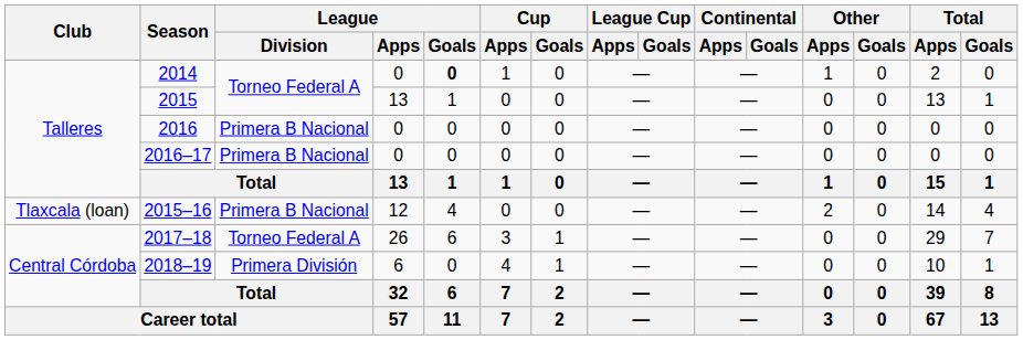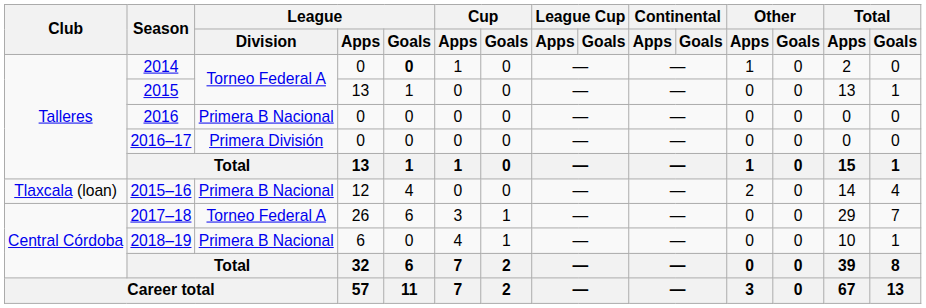 <table class="wikitable" style="text-align:center">
 <tr>
 <th rowspan="2">Club</th>
 <th rowspan="2">Season</th>
 <th colspan="3">League</th>
 <th colspan="2">Cup</th>
 <th colspan="2">League Cup</th>
 <th colspan="2">Continental</th>
 <th colspan="2">Other</th>
 <th colspan="2">Total</th>
 </tr>
 <tr>
 <th>Division</th>
 <th>Apps</th>
 <th>Goals</th>
 <th>Apps</th>
 <th>Goals</th>
 <th>Apps</th>
 <th>Goals</th>
 <th>Apps</th>
 <th>Goals</th>
 <th>Apps</th>
 <th>Goals</th>
 <th>Apps</th>
 <th>Goals</th>
 </tr>
 <tr>
 <td rowspan="5"><a href='#'>Talleres</a></td>
 <td><a href='#'>2014</a></td>
 <td rowspan="2"><a href='#'>Torneo Federal A</a></td>
 <td>0</td>
 <td><strong>0</strong></td>
 <td>1</td>
 <td>0</td>
 <td colspan="2">—</td>
 <td colspan="2">—</td>
 <td>1</td>
 <td>0</td>
 <td>2</td>
 <td>0</td>
 </tr>
 <tr>
 <td><a href='#'>2015</a></td>
 <td>13</td>
 <td>1</td>
 <td>0</td>
 <td>0</td>
 <td colspan="2">—</td>
 <td colspan="2">—</td>
 <td>0</td>
 <td>0</td>
 <td>13</td>
 <td>1</td>
 </tr>
 <tr>
 <td><a href='#'>2016</a></td>
 <td rowspan="1"><a href='#'>Primera B Nacional</a></td>
 <td>0</td>
 <td>0</td>
 <td>0</td>
 <td>0</td>
 <td colspan="2">—</td>
 <td colspan="2">—</td>
 <td>0</td>
 <td>0</td>
 <td>0</td>
 <td>0</td>
 </tr>
 <tr>
 <td><a href='#'>2016–17</a></td>
-<td rowspan="1"><a href='#'>Primera B Nacional</a></td>
+<td rowspan="1"><a href='#'>Primera División</a></td>
 <td>0</td>
 <td>0</td>
 <td>0</td>
 <td>0</td>
 <td colspan="2">—</td>
 <td colspan="2">—</td>
 <td>0</td>
 <td>0</td>
 <td>0</td>
 <td>0</td>
 </tr>
 <tr>
 <th colspan="2">Total</th>
 <th>13</th>
 <th>1</th>
 <th>1</th>
 <th>0</th>
 <th colspan="2">—</th>
 <th colspan="2">—</th>
 <th>1</th>
 <th>0</th>
 <th>15</th>
 <th>1</th>
 </tr>
 <tr>
 <td rowspan="1"><a href='#'>Tlaxcala</a> (loan)</td>
 <td><a href='#'>2015–16</a></td>
 <td rowspan="1"><a href='#'>Primera B Nacional</a></td>
 <td>12</td>
 <td>4</td>
 <td>0</td>
 <td>0</td>
 <td colspan="2">—</td>
 <td colspan="2">—</td>
 <td>2</td>
 <td>0</td>
 <td>14</td>
 <td>4</td>
 </tr>
 <tr>
 <td rowspan="3"><a href='#'>Central Córdoba</a></td>
 <td><a href='#'>2017–18</a></td>
 <td rowspan="1"><a href='#'>Torneo Federal A</a></td>
 <td>26</td>
 <td>6</td>
 <td>3</td>
 <td>1</td>
 <td colspan="2">—</td>
 <td colspan="2">—</td>
 <td>0</td>
 <td>0</td>
 <td>29</td>
 <td>7</td>
 </tr>
 <tr>
 <td><a href='#'>2018–19</a></td>
-<td rowspan="1"><a href='#'>Primera División</a></td>
+<td rowspan="1"><a href='#'>Primera B Nacional</a></td>
 <td>6</td>
 <td>0</td>
 <td>4</td>
 <td>1</td>
 <td colspan="2">—</td>
 <td colspan="2">—</td>
 <td>0</td>
 <td>0</td>
 <td>10</td>
 <td>1</td>
 </tr>
 <tr>
 <th colspan="2">Total</th>
 <th>32</th>
 <th>6</th>
 <th>7</th>
 <th>2</th>
 <th colspan="2">—</th>
 <th colspan="2">—</th>
 <th>0</th>
 <th>0</th>
 <th>39</th>
 <th>8</th>
 </tr>
 <tr>
 <th colspan="3">Career total</th>
 <th>57</th>
 <th>11</th>
 <th>7</th>
 <th>2</th>
 <th colspan="2">—</th>
 <th colspan="2">—</th>
 <th>3</th>
 <th>0</th>
 <th>67</th>
 <th>13</th>
 </tr>
 </table>
